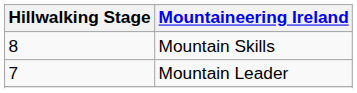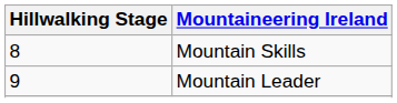 <table class="wikitable">
 <tr>
 <th>Hillwalking Stage</th>
 <th><a href='#'>Mountaineering Ireland</a></th>
 </tr>
 <tr style="text-align:left;">
 <td>8</td>
 <td>Mountain Skills</td>
 </tr>
 <tr style="text-align:left;">
-<td>7</td>
+<td>9</td>
 <td>Mountain Leader</td>
 </tr>
 <tr style="text-align:left;">
 </tr>
 <tr>
 </tr>
 </table>
